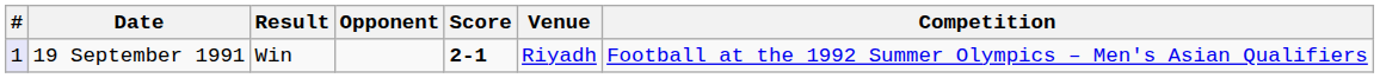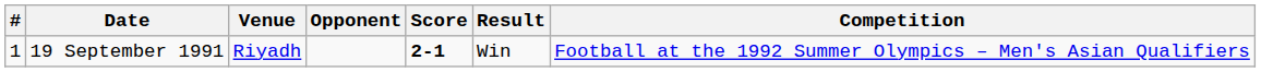 <table class="wikitable">
 <tr>
 <th>#</th>
 <th>Date</th>
-<th>Result</th>
+<th>Venue</th>
 <th>Opponent</th>
 <th>Score</th>
-<th>Venue</th>
+<th>Result</th>
 <th>Competition</th>
 </tr>
 <tr>
-<td style="background: lavender;">1</td>
+<td>1</td>
 <td>19 September 1991</td>
-<td>Win</td>
+<td><a href='#'>Riyadh</a></td>
 <td></td>
 <td><strong>2-1</strong></td>
-<td><a href='#'>Riyadh</a></td>
+<td>Win</td>
 <td><a href='#'>Football at the 1992 Summer Olympics – Men's Asian Qualifiers</a></td>
 </tr>
 </table>
